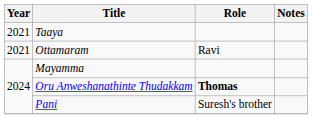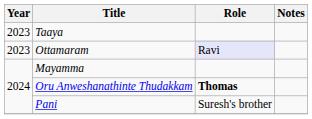 <table class="wikitable sortable">
 <tr>
 <th>Year</th>
 <th>Title</th>
 <th>Role</th>
 <th class="unsortable">Notes</th>
 </tr>
 <tr>
-<td>2021</td>
+<td>2023</td>
 <td><em>Taaya</em></td>
 <td></td>
 <td></td>
 </tr>
 <tr>
-<td>2021</td>
+<td>2023</td>
 <td><em>Ottamaram</em></td>
-<td>Ravi</td>
+<td style="background: lavender;">Ravi</td>
 <td></td>
 </tr>
 <tr>
 <td rowspan=3>2024</td>
 <td><em>Mayamma</em></td>
 <td></td>
 <td></td>
 </tr>
 <tr>
 <td><em><a href='#'>Oru Anweshanathinte Thudakkam</a></em></td>
 <td><strong>Thomas</strong></td>
 <td></td>
 </tr>
 <tr>
 <td><em><a href='#'>Pani</a></em></td>
 <td>Suresh's brother</td>
 <td></td>
 </tr>
 <tr>
 </tr>
 </table>
